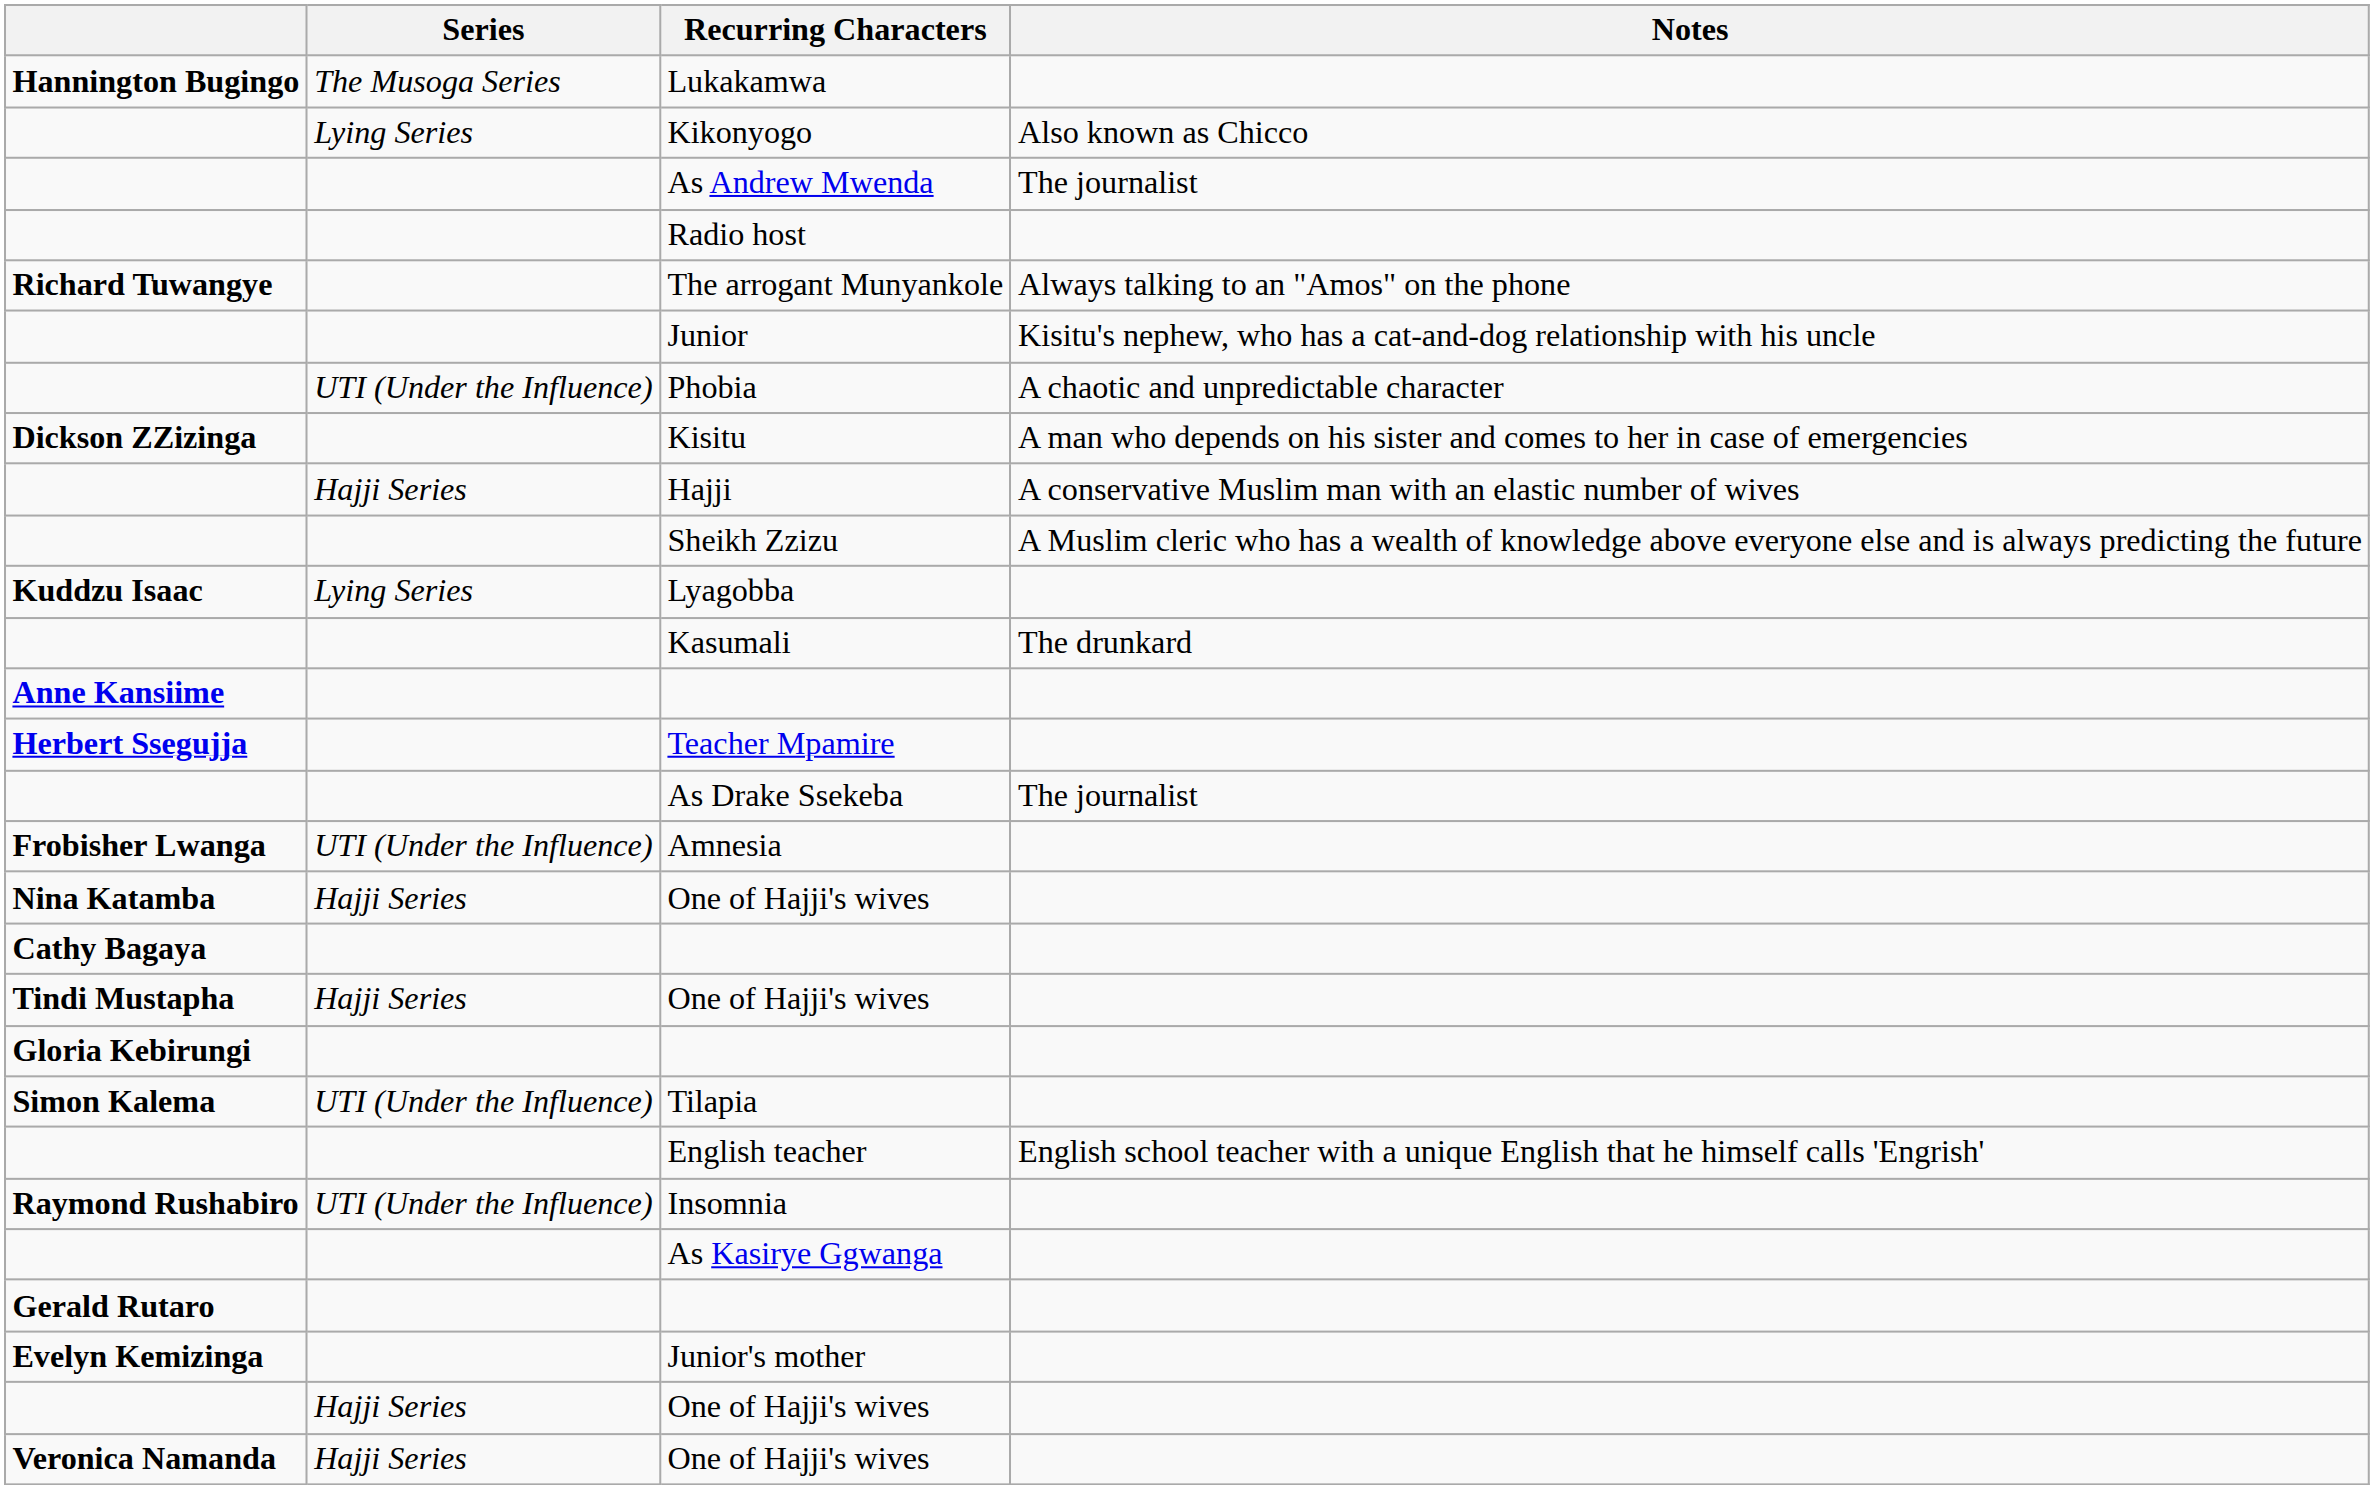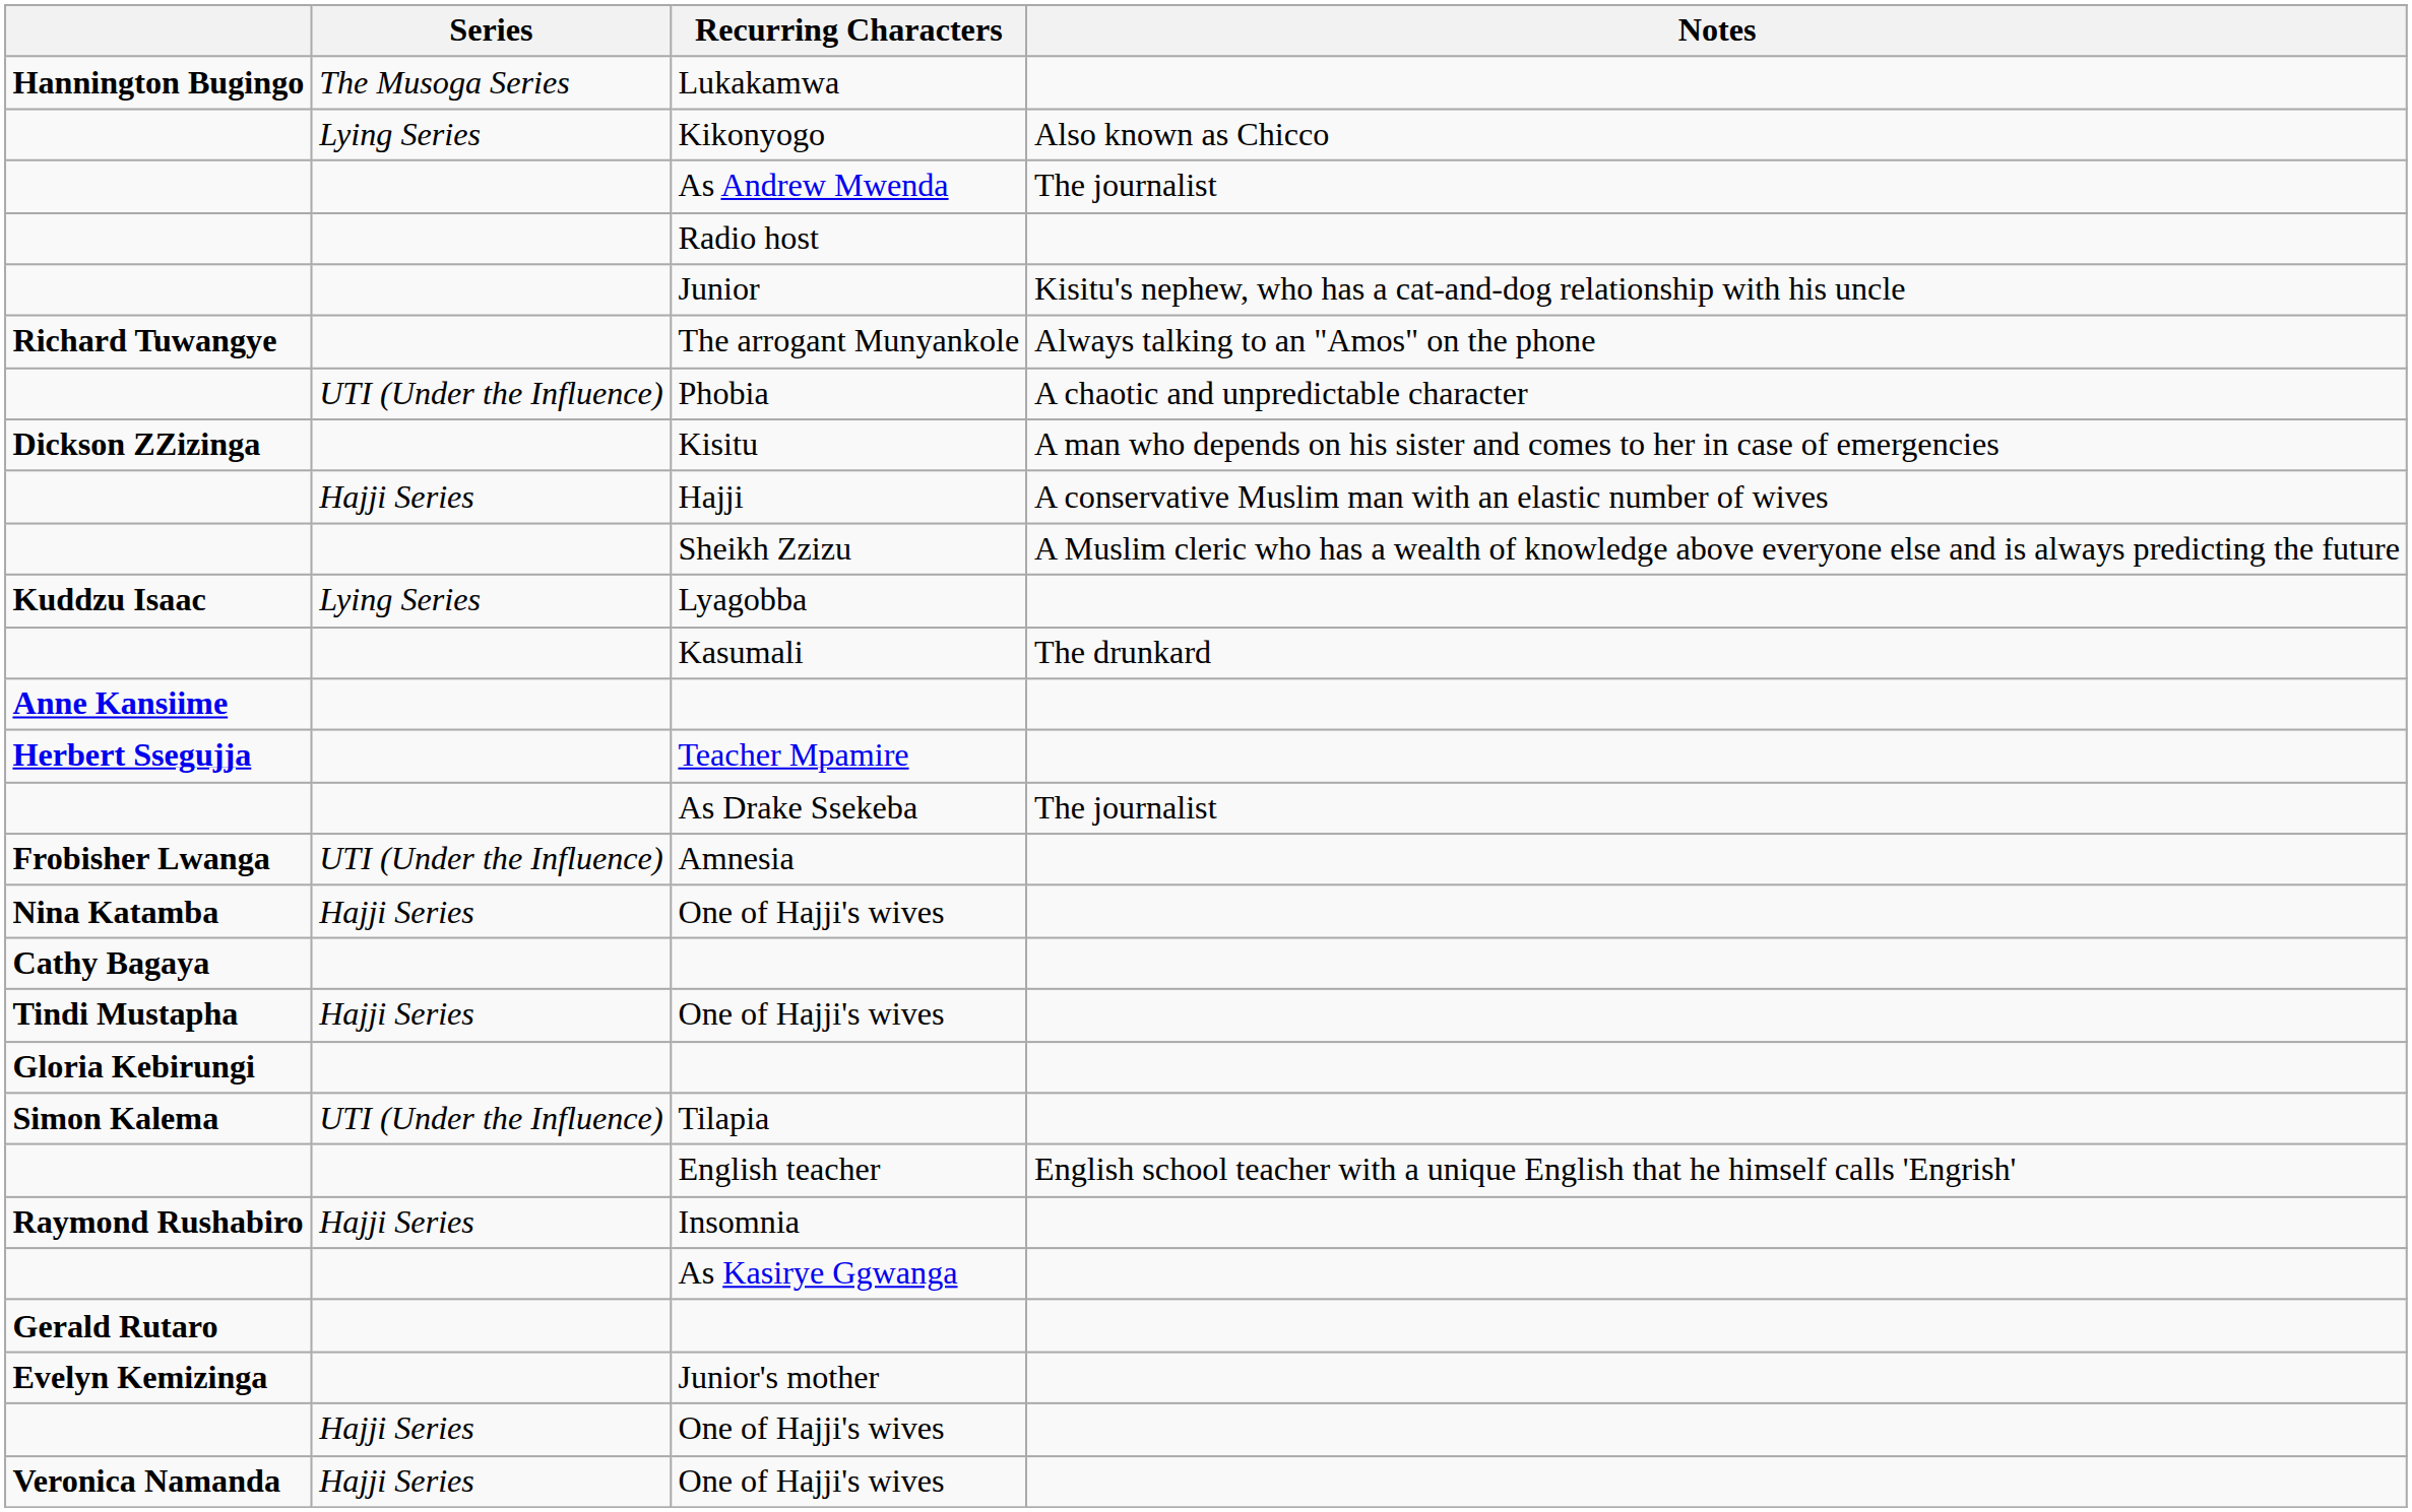 <table class="wikitable">
 <tr>
 <th></th>
 <th>Series</th>
 <th>Recurring Characters</th>
 <th>Notes</th>
 </tr>
 <tr>
 <td><strong>Hannington Bugingo</strong></td>
 <td><em>The Musoga Series</em></td>
 <td>Lukakamwa</td>
 <td></td>
 </tr>
 <tr>
 <td></td>
 <td><em>Lying Series</em></td>
 <td>Kikonyogo</td>
 <td>Also known as Chicco</td>
 </tr>
 <tr>
 <td></td>
 <td></td>
 <td>As <a href='#'>Andrew Mwenda</a></td>
 <td>The journalist</td>
 </tr>
 <tr>
 <td></td>
 <td></td>
 <td>Radio host</td>
 <td></td>
 </tr>
 <tr>
+<td></td>
+<td></td>
+<td>Junior</td>
+<td>Kisitu's nephew, who has a cat-and-dog relationship with his uncle</td>
+</tr>
+<tr>
 <td><strong>Richard Tuwangye</strong></td>
 <td></td>
 <td>The arrogant Munyankole</td>
 <td>Always talking to an "Amos" on the phone</td>
-</tr>
-<tr>
-<td></td>
-<td></td>
-<td>Junior</td>
-<td>Kisitu's nephew, who has a cat-and-dog relationship with his uncle</td>
 </tr>
 <tr>
 <td></td>
 <td><em>UTI (Under the Influence)</em></td>
 <td>Phobia</td>
 <td>A chaotic and unpredictable character</td>
 </tr>
 <tr>
 <td><strong>Dickson ZZizinga</strong></td>
 <td></td>
 <td>Kisitu</td>
 <td>A man who depends on his sister and comes to her in case of emergencies</td>
 </tr>
 <tr>
 <td></td>
 <td><em>Hajji Series</em></td>
 <td>Hajji</td>
 <td>A conservative Muslim man with an elastic number of wives</td>
 </tr>
 <tr>
 <td></td>
 <td></td>
 <td>Sheikh Zzizu</td>
 <td>A Muslim cleric who has a wealth of knowledge above everyone else and is always predicting the future</td>
 </tr>
 <tr>
 <td><strong>Kuddzu Isaac</strong></td>
 <td><em>Lying Series</em></td>
 <td>Lyagobba</td>
 <td></td>
 </tr>
 <tr>
 <td></td>
 <td></td>
 <td>Kasumali</td>
 <td>The drunkard</td>
 </tr>
 <tr>
 <td><strong><a href='#'>Anne Kansiime</a></strong></td>
 <td></td>
 <td></td>
 <td></td>
 </tr>
 <tr>
 <td><a href='#'><strong>Herbert Ssegujja</strong></a></td>
 <td></td>
 <td><a href='#'>Teacher Mpamire</a></td>
 <td></td>
 </tr>
 <tr>
 <td></td>
 <td></td>
 <td>As Drake Ssekeba</td>
 <td>The journalist</td>
 </tr>
 <tr>
 <td><strong>Frobisher Lwanga</strong></td>
 <td><em>UTI (Under the Influence)</em></td>
 <td>Amnesia</td>
 <td></td>
 </tr>
 <tr>
 <td><strong>Nina Katamba</strong></td>
 <td><em>Hajji Series</em></td>
 <td>One of Hajji's wives</td>
 <td></td>
 </tr>
 <tr>
 <td><strong>Cathy Bagaya</strong></td>
 <td></td>
 <td></td>
 <td></td>
 </tr>
 <tr>
 <td><strong>Tindi Mustapha</strong></td>
 <td><em>Hajji Series</em></td>
 <td>One of Hajji's wives</td>
 <td></td>
 </tr>
 <tr>
 <td><strong>Gloria Kebirungi</strong></td>
 <td></td>
 <td></td>
 <td></td>
 </tr>
 <tr>
 <td><strong>Simon Kalema</strong></td>
 <td><em>UTI (Under the Influence)</em></td>
 <td>Tilapia</td>
 <td></td>
 </tr>
 <tr>
 <td></td>
 <td></td>
 <td>English teacher</td>
 <td>English school teacher with a unique English that he himself calls 'Engrish'</td>
 </tr>
 <tr>
 <td><strong>Raymond Rushabiro</strong></td>
-<td><em>UTI (Under the Influence)</em></td>
+<td><em>Hajji Series</em></td>
 <td>Insomnia</td>
 <td></td>
 </tr>
 <tr>
 <td></td>
 <td></td>
 <td>As <a href='#'>Kasirye Ggwanga</a></td>
 <td></td>
 </tr>
 <tr>
 <td><strong>Gerald Rutaro</strong></td>
 <td></td>
 <td></td>
 <td></td>
 </tr>
 <tr>
 <td><strong>Evelyn Kemizinga</strong></td>
 <td></td>
 <td>Junior's mother</td>
 <td></td>
 </tr>
 <tr>
 <td></td>
 <td><em>Hajji Series</em></td>
 <td>One of Hajji's wives</td>
 <td></td>
 </tr>
 <tr>
 <td><strong>Veronica Namanda</strong></td>
 <td><em>Hajji Series</em></td>
 <td>One of Hajji's wives</td>
 <td></td>
 </tr>
 </table>
